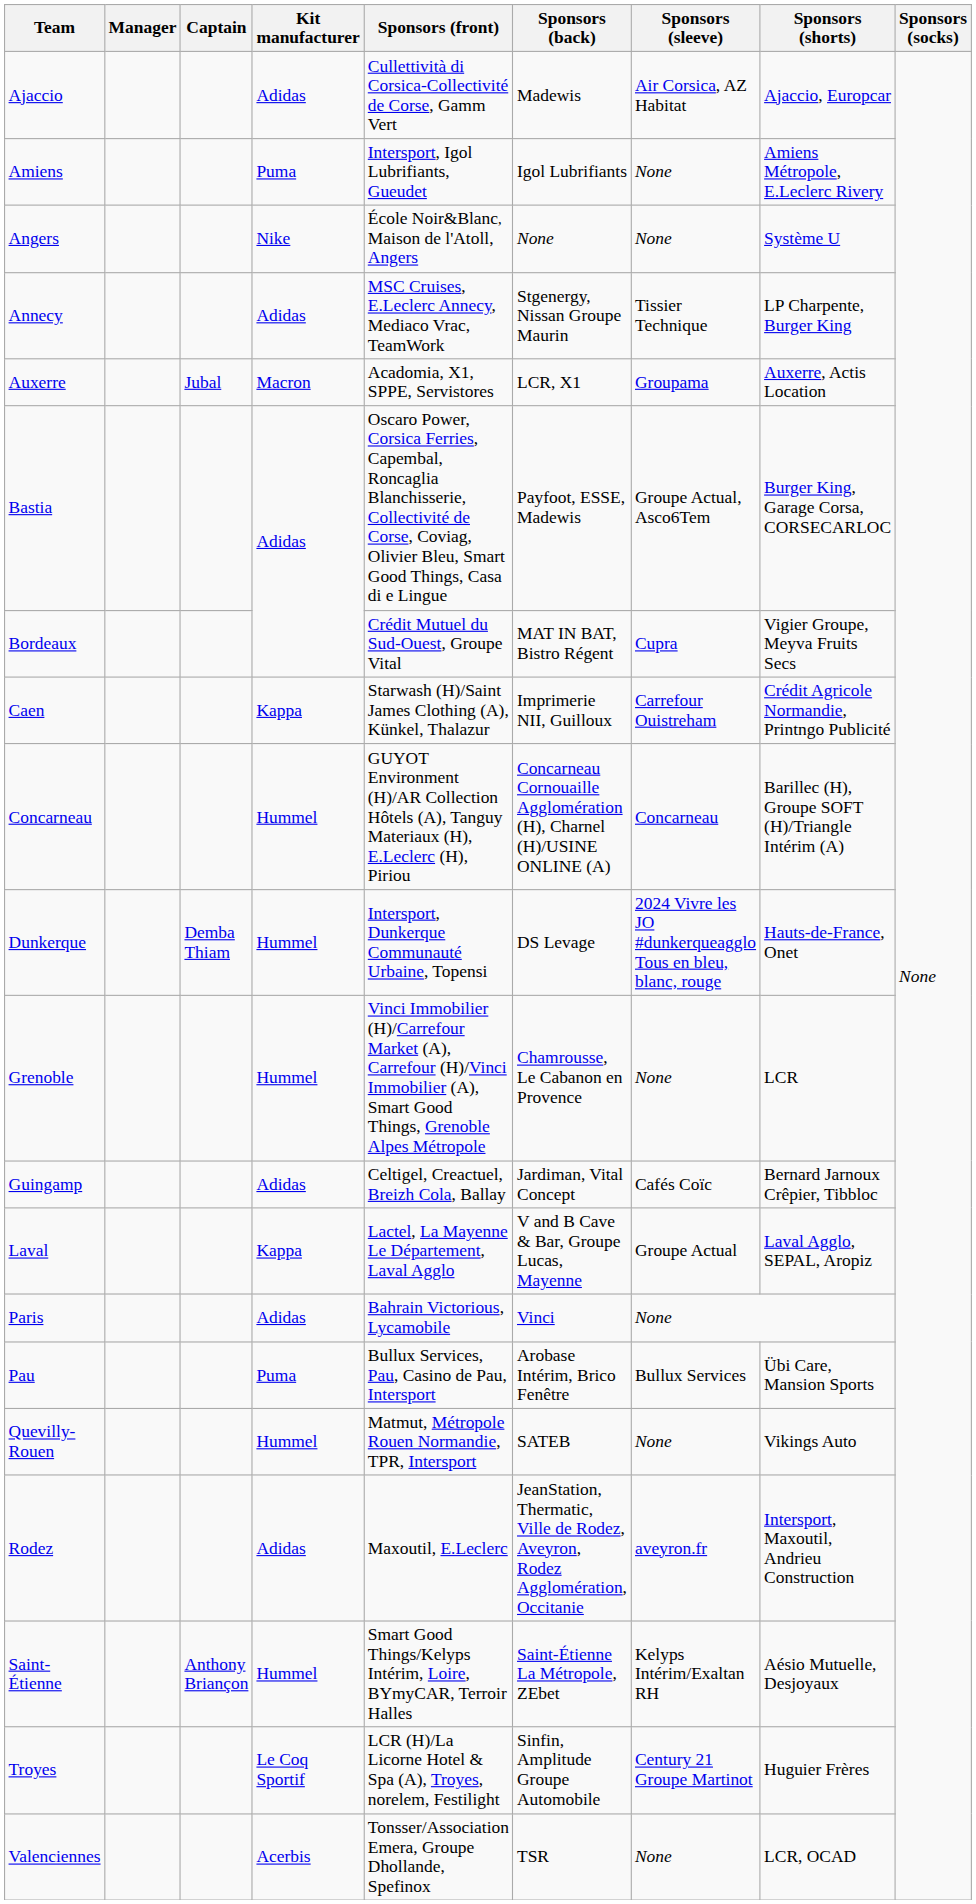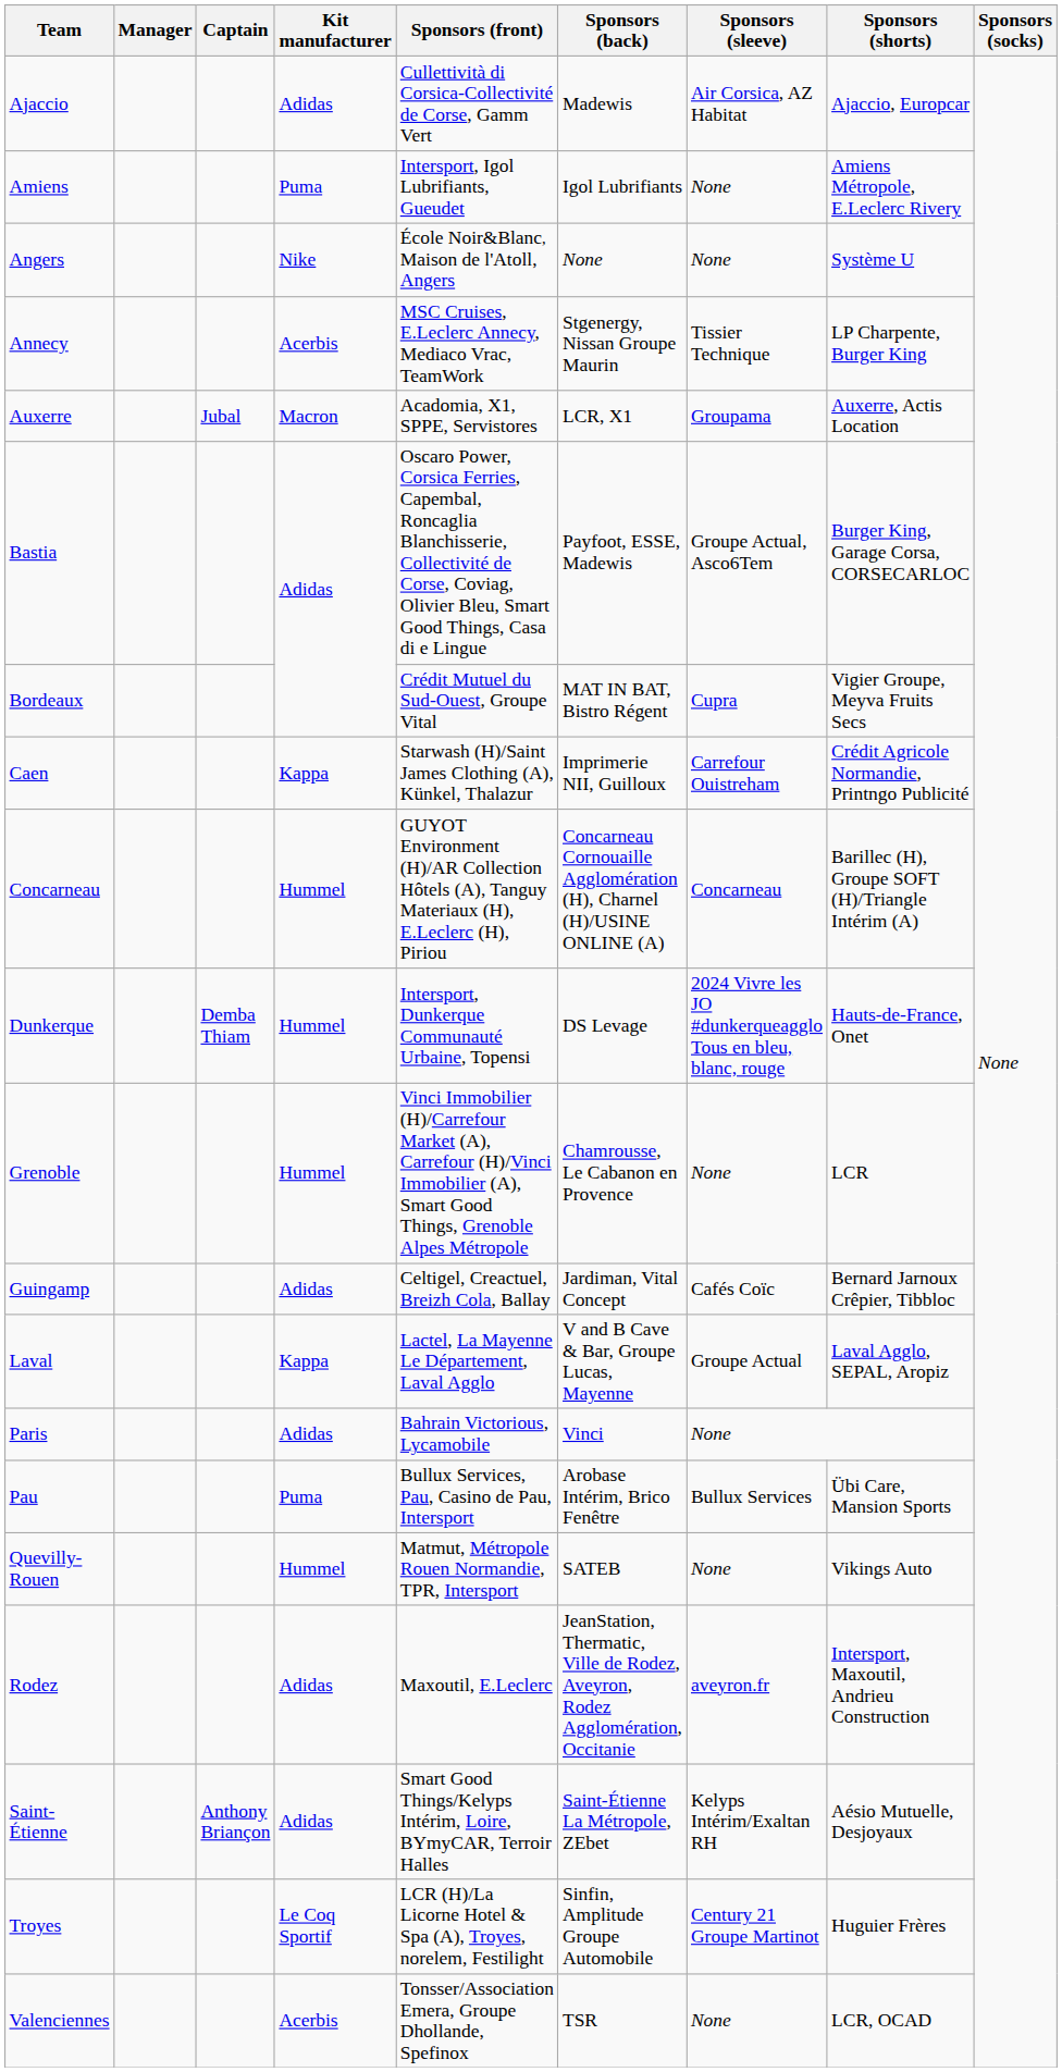 <table class="wikitable sortable" style="text-align: left;">
 <tr>
 <th>Team</th>
 <th>Manager</th>
 <th>Captain</th>
 <th>Kit manufacturer</th>
 <th>Sponsors (front)</th>
 <th>Sponsors (back)</th>
 <th>Sponsors (sleeve)</th>
 <th>Sponsors (shorts)</th>
 <th>Sponsors (socks)</th>
 </tr>
 <tr>
 <td><a href='#'>Ajaccio</a></td>
 <td> </td>
 <td> </td>
 <td><a href='#'>Adidas</a></td>
 <td><a href='#'>Cullettività di Corsica-Collectivité de Corse</a>, Gamm Vert</td>
 <td>Madewis</td>
 <td><a href='#'>Air Corsica</a>, AZ Habitat</td>
 <td><a href='#'>Ajaccio</a>, <a href='#'>Europcar</a></td>
 <td rowspan="20"><em>None</em></td>
 </tr>
 <tr>
 <td><a href='#'>Amiens</a></td>
 <td> </td>
 <td> </td>
 <td><a href='#'>Puma</a></td>
 <td><a href='#'>Intersport</a>, Igol Lubrifiants, <a href='#'>Gueudet</a></td>
 <td>Igol Lubrifiants</td>
 <td><em>None</em></td>
 <td><a href='#'>Amiens Métropole</a>, <a href='#'>E.Leclerc Rivery</a></td>
 </tr>
 <tr>
 <td><a href='#'>Angers</a></td>
 <td> </td>
 <td> </td>
 <td><a href='#'>Nike</a></td>
 <td>École Noir&Blanc<small>,</small> Maison de l'Atoll, <a href='#'>Angers</a></td>
 <td><em>None</em></td>
 <td><em>None</em></td>
 <td><a href='#'>Système U</a></td>
 </tr>
 <tr>
 <td><a href='#'>Annecy</a></td>
 <td> </td>
 <td> </td>
-<td><a href='#'>Adidas</a></td>
+<td><a href='#'>Acerbis</a></td>
 <td><a href='#'>MSC Cruises</a>, <a href='#'>E.Leclerc Annecy</a>, Mediaco Vrac, TeamWork</td>
 <td>Stgenergy, Nissan Groupe Maurin</td>
 <td>Tissier Technique</td>
 <td>LP Charpente, <a href='#'>Burger King</a></td>
 </tr>
 <tr>
 <td><a href='#'>Auxerre</a></td>
 <td> </td>
 <td> <a href='#'>Jubal</a></td>
 <td><a href='#'>Macron</a></td>
 <td>Acadomia, X1, SPPE, Servistores</td>
 <td>LCR, X1</td>
 <td><a href='#'>Groupama</a></td>
 <td><a href='#'>Auxerre</a>, Actis Location</td>
 </tr>
 <tr>
 <td><a href='#'>Bastia</a></td>
 <td> </td>
 <td> </td>
 <td rowspan="2"><a href='#'>Adidas</a></td>
 <td>Oscaro Power, <a href='#'>Corsica Ferries</a>, Capembal, Roncaglia Blanchisserie, <a href='#'>Collectivité de Corse</a>, Coviag, Olivier Bleu, Smart Good Things, Casa di e Lingue</td>
 <td>Payfoot, ESSE, Madewis</td>
 <td>Groupe Actual, Asco6Tem</td>
 <td><a href='#'>Burger King</a>, Garage Corsa, CORSECARLOC</td>
 </tr>
 <tr>
 <td><a href='#'>Bordeaux</a></td>
 <td> </td>
 <td> </td>
 <td><a href='#'>Crédit Mutuel du Sud-Ouest</a>, Groupe Vital</td>
 <td>MAT IN BAT, Bistro Régent</td>
 <td><a href='#'>Cupra</a></td>
 <td>Vigier Groupe, Meyva Fruits Secs</td>
 </tr>
 <tr>
 <td><a href='#'>Caen</a></td>
 <td> </td>
 <td> </td>
 <td><a href='#'>Kappa</a></td>
 <td>Starwash (H)/Saint James Clothing (A), Künkel, Thalazur</td>
 <td>Imprimerie NII, Guilloux</td>
 <td><a href='#'>Carrefour Ouistreham</a></td>
 <td><a href='#'>Crédit Agricole Normandie</a>, Printngo Publicité</td>
 </tr>
 <tr>
 <td><a href='#'>Concarneau</a></td>
 <td> </td>
 <td> </td>
 <td><a href='#'>Hummel</a></td>
 <td>GUYOT Environment (H)/AR Collection Hôtels (A), Tanguy Materiaux (H), <a href='#'>E.Leclerc</a> (H), Piriou</td>
 <td><a href='#'>Concarneau Cornouaille Agglomération</a> (H), Charnel (H)/USINE ONLINE (A)</td>
 <td><a href='#'>Concarneau</a></td>
 <td>Barillec (H), Groupe SOFT (H)/Triangle Intérim (A)</td>
 </tr>
 <tr>
 <td><a href='#'>Dunkerque</a></td>
 <td> </td>
 <td> <a href='#'>Demba Thiam</a></td>
 <td><a href='#'>Hummel</a></td>
 <td><a href='#'>Intersport</a>, <a href='#'>Dunkerque Communauté Urbaine</a>, Topensi</td>
 <td>DS Levage</td>
 <td><a href='#'>2024 Vivre les JO #dunkerqueagglo Tous en bleu, blanc, rouge</a></td>
 <td><a href='#'>Hauts-de-France</a>, Onet</td>
 </tr>
 <tr>
 <td><a href='#'>Grenoble</a></td>
 <td> </td>
 <td> </td>
 <td><a href='#'>Hummel</a></td>
 <td><a href='#'>Vinci Immobilier</a> (H)/<a href='#'>Carrefour Market</a> (A), <a href='#'>Carrefour</a> (H)/<a href='#'>Vinci Immobilier</a> (A), Smart Good Things, <a href='#'>Grenoble Alpes Métropole</a></td>
 <td><a href='#'>Chamrousse</a>, Le Cabanon en Provence</td>
 <td><em>None</em></td>
 <td>LCR</td>
 </tr>
 <tr>
 <td><a href='#'>Guingamp</a></td>
 <td> </td>
 <td> </td>
 <td><a href='#'>Adidas</a></td>
 <td>Celtigel, Creactuel, <a href='#'>Breizh Cola</a>, Ballay</td>
 <td>Jardiman, Vital Concept</td>
 <td>Cafés Coïc</td>
 <td>Bernard Jarnoux Crêpier, Tibbloc</td>
 </tr>
 <tr>
 <td><a href='#'>Laval</a></td>
 <td> </td>
 <td> </td>
 <td><a href='#'>Kappa</a></td>
 <td><a href='#'>Lactel</a>, <a href='#'>La Mayenne Le Département</a>, <a href='#'>Laval Agglo</a></td>
 <td>V and B Cave & Bar, Groupe Lucas, <a href='#'>Mayenne</a></td>
 <td>Groupe Actual</td>
 <td><a href='#'>Laval Agglo</a>, SEPAL, Aropiz</td>
 </tr>
 <tr>
 <td><a href='#'>Paris</a></td>
 <td> </td>
 <td> </td>
 <td><a href='#'>Adidas</a></td>
 <td><a href='#'>Bahrain Victorious</a>, <a href='#'>Lycamobile</a></td>
 <td><a href='#'>Vinci</a></td>
 <td colspan="2"><em>None</em></td>
 </tr>
 <tr>
 <td><a href='#'>Pau</a></td>
 <td> </td>
 <td> </td>
 <td><a href='#'>Puma</a></td>
 <td>Bullux Services, <a href='#'>Pau</a>, Casino de Pau, <a href='#'>Intersport</a></td>
 <td>Arobase Intérim, Brico Fenêtre</td>
 <td>Bullux Services</td>
 <td>Übi Care, Mansion Sports</td>
 </tr>
 <tr>
 <td><a href='#'>Quevilly-Rouen</a></td>
 <td> </td>
 <td> </td>
 <td><a href='#'>Hummel</a></td>
 <td>Matmut, <a href='#'>Métropole Rouen Normandie</a>, TPR, <a href='#'>Intersport</a></td>
 <td>SATEB</td>
 <td><em>None</em></td>
 <td>Vikings Auto</td>
 </tr>
 <tr>
 <td><a href='#'>Rodez</a></td>
 <td> </td>
 <td> </td>
 <td><a href='#'>Adidas</a></td>
 <td>Maxoutil, <a href='#'>E.Leclerc</a></td>
 <td>JeanStation, Thermatic, <a href='#'>Ville de Rodez</a>, <a href='#'>Aveyron</a>, <a href='#'>Rodez Agglomération</a>, <a href='#'>Occitanie</a></td>
 <td><a href='#'>aveyron.fr</a></td>
 <td><a href='#'>Intersport</a>, Maxoutil, Andrieu Construction</td>
 </tr>
 <tr>
 <td><a href='#'>Saint-Étienne</a></td>
 <td> </td>
 <td> <a href='#'>Anthony Briançon</a></td>
-<td><a href='#'>Hummel</a></td>
+<td><a href='#'>Adidas</a></td>
 <td>Smart Good Things/Kelyps Intérim, <a href='#'>Loire</a>, BYmyCAR, Terroir Halles</td>
 <td><a href='#'>Saint-Étienne La Métropole</a>, ZEbet</td>
 <td>Kelyps Intérim/Exaltan RH</td>
 <td>Aésio Mutuelle, Desjoyaux</td>
 </tr>
 <tr>
 <td><a href='#'>Troyes</a></td>
 <td> </td>
 <td> </td>
 <td><a href='#'>Le Coq Sportif</a></td>
 <td>LCR (H)/La Licorne Hotel & Spa (A), <a href='#'>Troyes</a>, norelem, Festilight</td>
 <td>Sinfin, Amplitude Groupe Automobile</td>
 <td><a href='#'>Century 21 Groupe Martinot</a></td>
 <td>Huguier Frères</td>
 </tr>
 <tr>
 <td><a href='#'>Valenciennes</a></td>
 <td> </td>
 <td> </td>
 <td><a href='#'>Acerbis</a></td>
 <td>Tonsser/Association Emera, Groupe Dhollande, Spefinox</td>
 <td>TSR</td>
 <td><em>None</em></td>
 <td>LCR, OCAD</td>
 </tr>
 </table>
